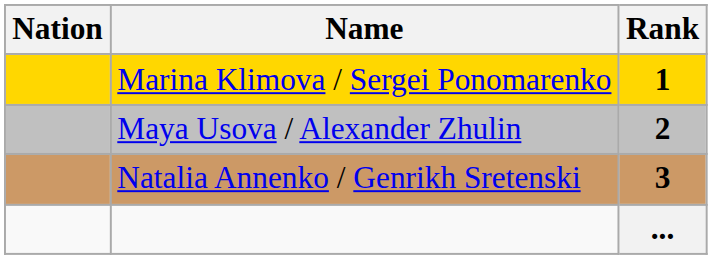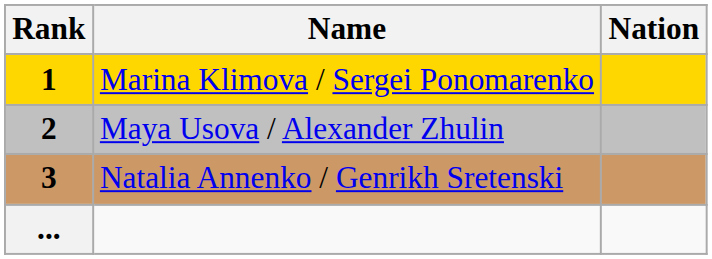 <table class="wikitable">
 <tr>
+<th>Rank</th>
+<th>Name</th>
 <th>Nation</th>
-<th>Name</th>
-<th>Rank</th>
 </tr>
 <tr bgcolor="gold">
+<td align="center"><strong>1</strong></td>
+<td><a href='#'>Marina Klimova</a> / <a href='#'>Sergei Ponomarenko</a></td>
 <td></td>
-<td><a href='#'>Marina Klimova</a> / <a href='#'>Sergei Ponomarenko</a></td>
-<td align="center"><strong>1</strong></td>
 </tr>
 <tr bgcolor="silver">
+<td align="center"><strong>2</strong></td>
+<td><a href='#'>Maya Usova</a> / <a href='#'>Alexander Zhulin</a></td>
 <td></td>
-<td><a href='#'>Maya Usova</a> / <a href='#'>Alexander Zhulin</a></td>
-<td align="center"><strong>2</strong></td>
 </tr>
 <tr bgcolor="cc9966">
+<td align="center"><strong>3</strong></td>
+<td><a href='#'>Natalia Annenko</a> / <a href='#'>Genrikh Sretenski</a></td>
 <td></td>
-<td><a href='#'>Natalia Annenko</a> / <a href='#'>Genrikh Sretenski</a></td>
-<td align="center"><strong>3</strong></td>
 </tr>
 <tr>
+<th>...</th>
 <td></td>
 <td></td>
-<th>...</th>
 </tr>
 </table>
